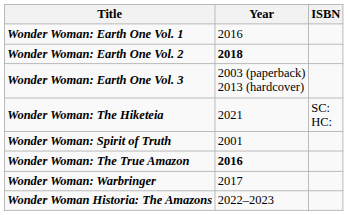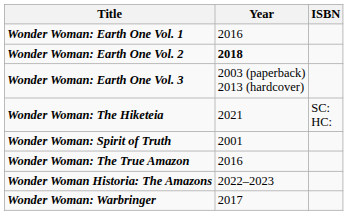 <table class="wikitable sortable">
 <tr>
 <th>Title</th>
 <th>Year</th>
 <th>ISBN</th>
 </tr>
 <tr>
 <td><strong><em>Wonder Woman: Earth One Vol. 1</em></strong></td>
 <td>2016</td>
 <td></td>
 </tr>
 <tr>
 <td><strong><em>Wonder Woman: Earth One Vol. 2</em></strong></td>
 <td><strong>2018</strong></td>
 <td></td>
 </tr>
 <tr>
 <td><strong><em>Wonder Woman: Earth One Vol. 3</em></strong></td>
 <td>2003 (paperback)<br>2013 (hardcover)</td>
 <td></td>
 </tr>
 <tr>
 <td><strong><em>Wonder Woman: The Hiketeia</em></strong></td>
 <td>2021</td>
 <td>SC: <br>HC: </td>
 </tr>
 <tr>
 <td><strong><em>Wonder Woman: Spirit of Truth</em></strong></td>
 <td>2001</td>
 <td></td>
 </tr>
 <tr>
 <td><strong><em>Wonder Woman: The True Amazon</em></strong></td>
-<td><strong>2016</strong></td>
+<td>2016</td>
+<td></td>
+</tr>
+<tr>
+<td><strong><em>Wonder Woman Historia: The Amazons</em></strong></td>
+<td>2022–2023</td>
 <td></td>
 </tr>
 <tr>
 <td><strong><em>Wonder Woman: Warbringer</em></strong></td>
 <td>2017</td>
 <td></td>
 </tr>
-<tr>
-<td><strong><em>Wonder Woman Historia: The Amazons</em></strong></td>
-<td>2022–2023</td>
-<td></td>
-</tr>
 </table>
